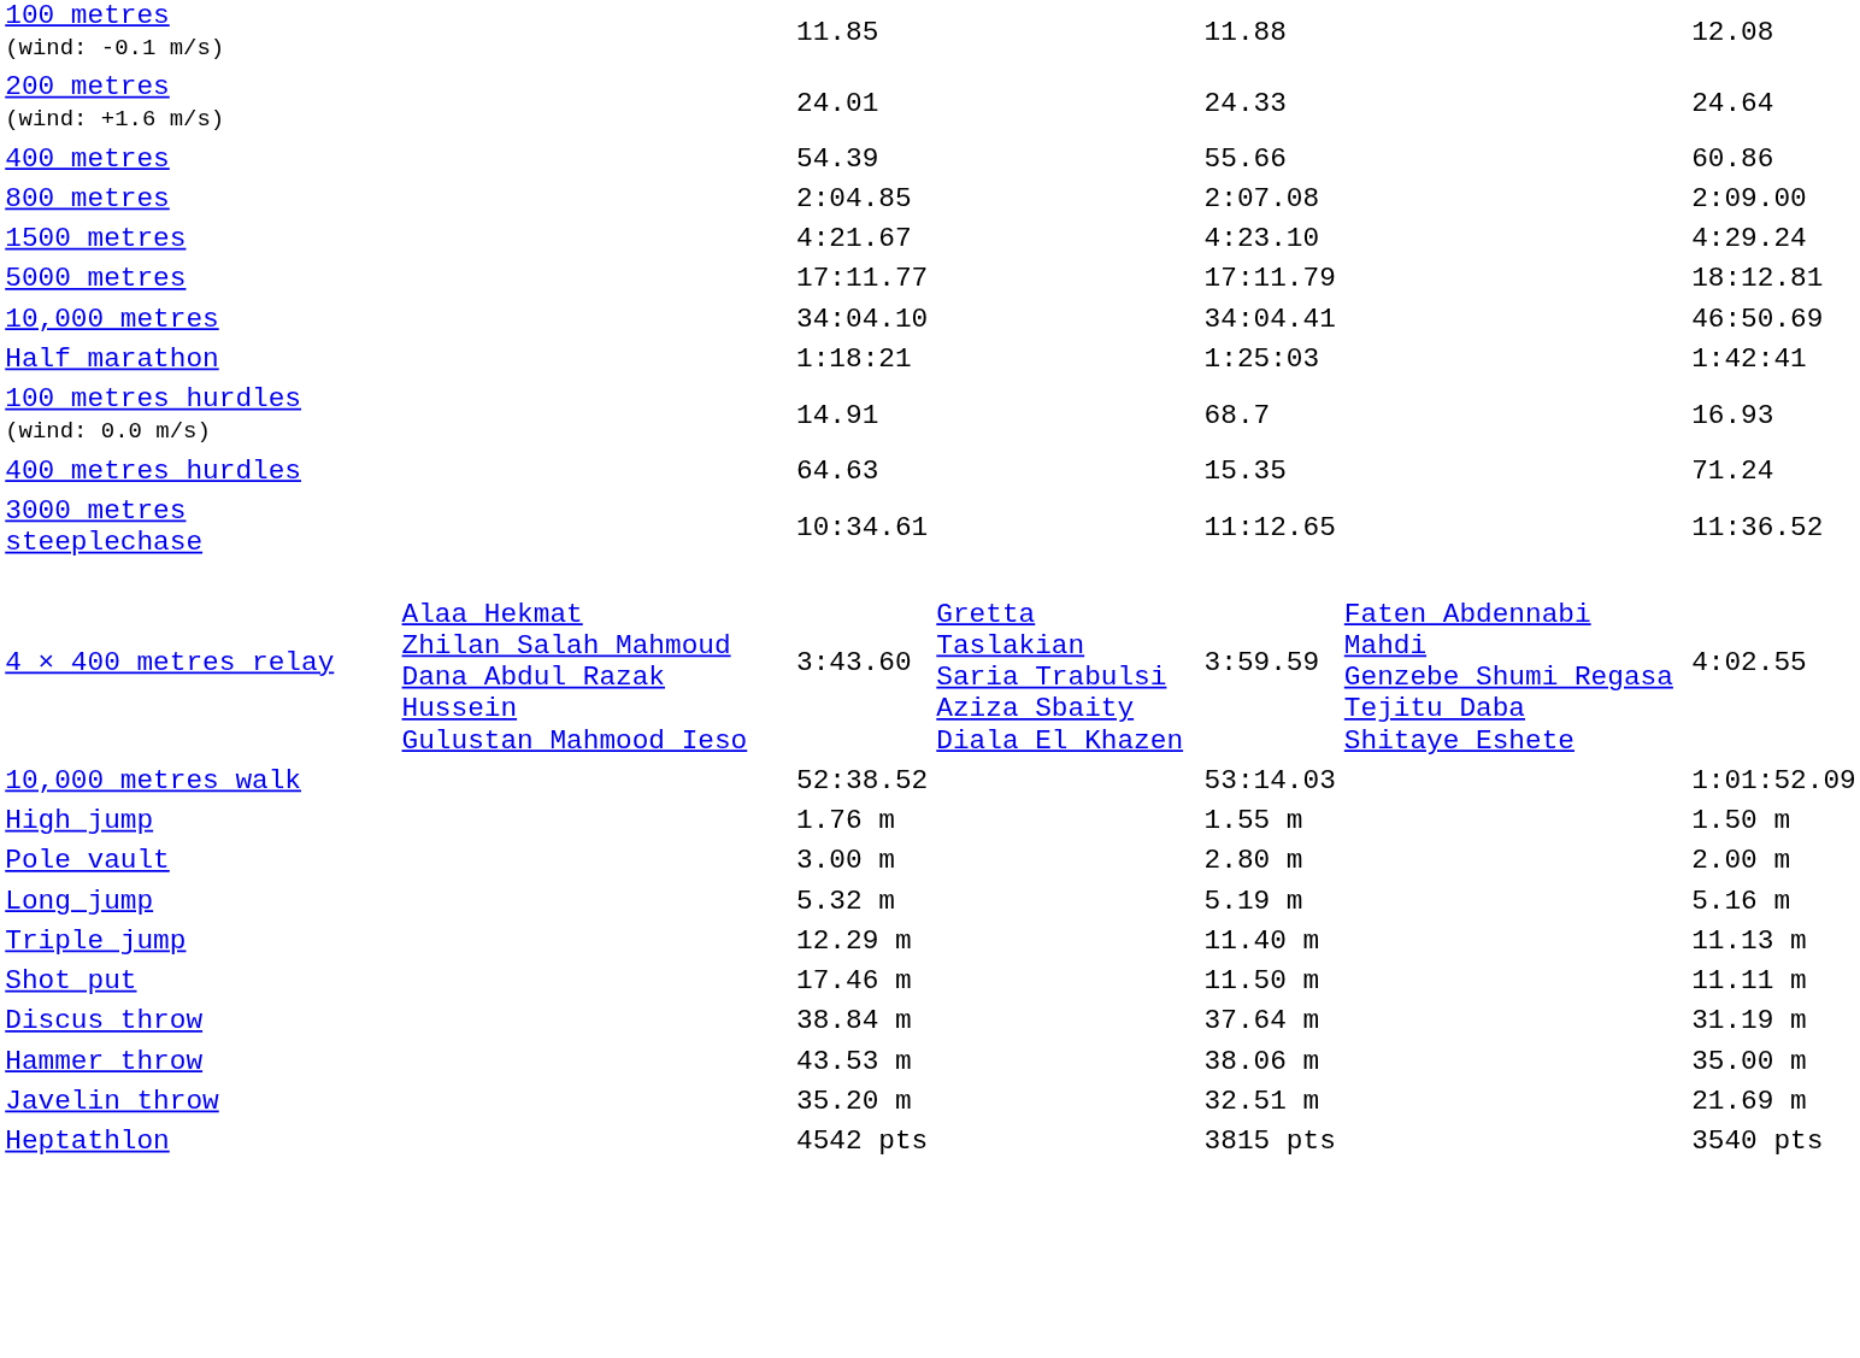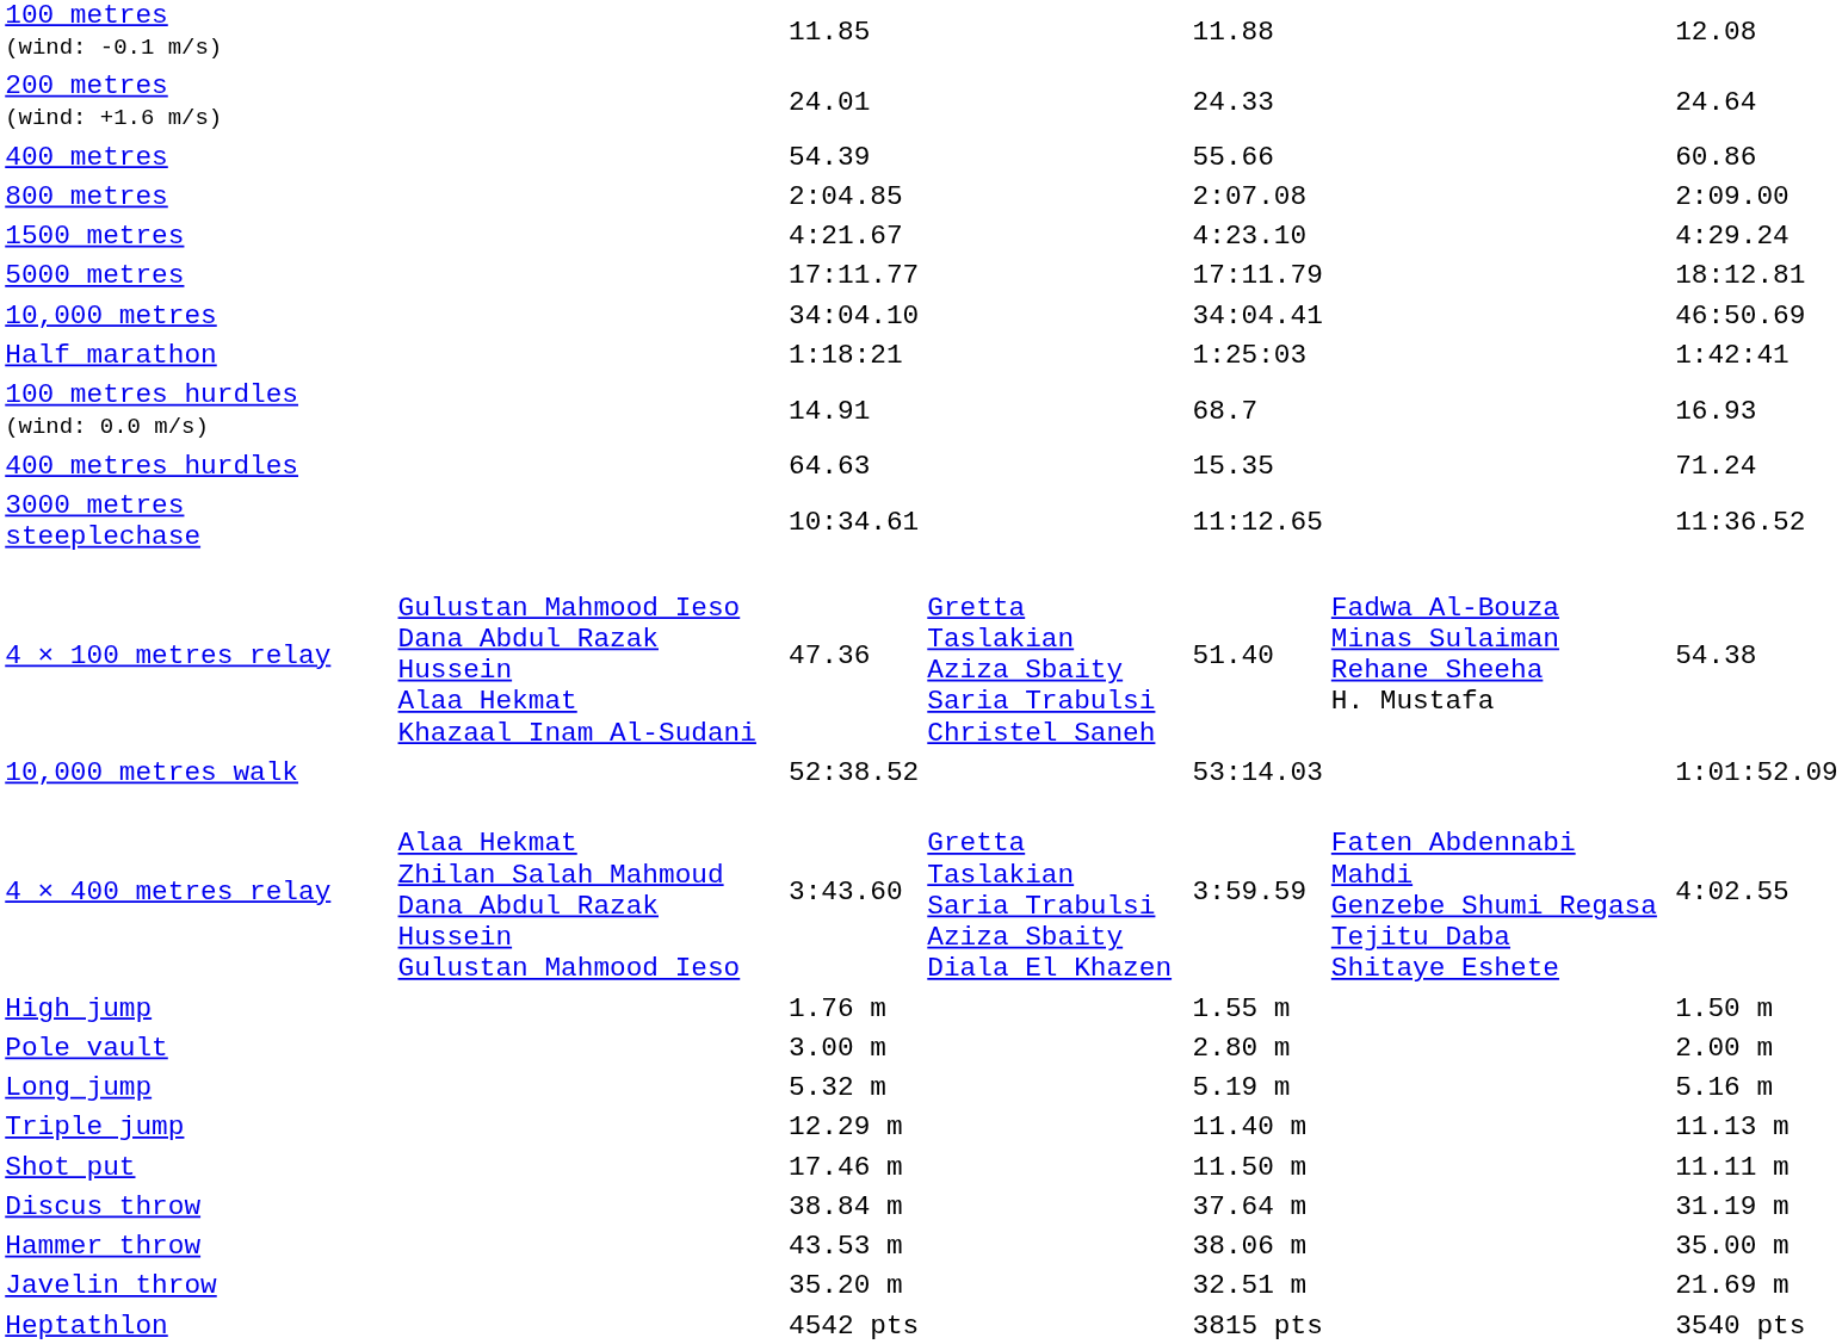 <table>
 <tr>
 <td align=left><a href='#'>100 metres</a><br><small>(wind: -0.1 m/s)</small></td>
 <td></td>
 <td>11.85 </td>
 <td></td>
 <td>11.88 </td>
 <td></td>
 <td>12.08</td>
 </tr>
 <tr>
 <td align=left><a href='#'>200 metres</a><br><small>(wind: +1.6 m/s)</small></td>
 <td></td>
 <td>24.01</td>
 <td></td>
 <td>24.33</td>
 <td></td>
 <td>24.64</td>
 </tr>
 <tr>
 <td align=left><a href='#'>400 metres</a></td>
 <td></td>
 <td>54.39</td>
 <td></td>
 <td>55.66</td>
 <td></td>
 <td>60.86</td>
 </tr>
 <tr>
 <td align=left><a href='#'>800 metres</a></td>
 <td></td>
 <td>2:04.85</td>
 <td></td>
 <td>2:07.08</td>
 <td></td>
 <td>2:09.00</td>
 </tr>
 <tr>
 <td align=left><a href='#'>1500 metres</a></td>
 <td></td>
 <td>4:21.67</td>
 <td></td>
 <td>4:23.10</td>
 <td></td>
 <td>4:29.24</td>
 </tr>
 <tr>
 <td align=left><a href='#'>5000 metres</a></td>
 <td></td>
 <td>17:11.77</td>
 <td></td>
 <td>17:11.79</td>
 <td></td>
 <td>18:12.81</td>
 </tr>
 <tr>
 <td align=left><a href='#'>10,000 metres</a></td>
 <td></td>
 <td>34:04.10</td>
 <td></td>
 <td>34:04.41</td>
 <td></td>
 <td>46:50.69</td>
 </tr>
 <tr>
 <td align=left><a href='#'>Half marathon</a></td>
 <td></td>
 <td>1:18:21</td>
 <td></td>
 <td>1:25:03</td>
 <td></td>
 <td>1:42:41</td>
 </tr>
 <tr>
 <td align=left><a href='#'>100 metres hurdles</a><br><small>(wind: 0.0 m/s)</small></td>
 <td></td>
 <td>14.91</td>
 <td></td>
 <td>68.7</td>
 <td></td>
 <td>16.93</td>
 </tr>
 <tr>
 <td align=left><a href='#'>400 metres hurdles</a></td>
 <td></td>
 <td>64.63</td>
 <td></td>
 <td>15.35 </td>
 <td></td>
 <td>71.24</td>
 </tr>
 <tr>
 <td align=left><a href='#'>3000 metres steeplechase</a></td>
 <td></td>
 <td>10:34.61 </td>
 <td></td>
 <td>11:12.65</td>
 <td></td>
 <td>11:36.52</td>
 </tr>
 <tr>
-<td align=left><a href='#'>4 × 400 metres relay</a></td>
-<td valign="top"><br><a href='#'>Alaa Hekmat</a><br><a href='#'>Zhilan Salah Mahmoud</a><br><a href='#'>Dana Abdul Razak Hussein</a><br><a href='#'>Gulustan Mahmood Ieso</a></td>
-<td>3:43.60 </td>
-<td valign="top"><br><a href='#'>Gretta Taslakian</a><br><a href='#'>Saria Trabulsi</a><br><a href='#'>Aziza Sbaity</a><br><a href='#'>Diala El Khazen</a></td>
-<td>3:59.59</td>
-<td valign="top"><br><a href='#'>Faten Abdennabi Mahdi</a><br><a href='#'>Genzebe Shumi Regasa</a><br><a href='#'>Tejitu Daba</a><br><a href='#'>Shitaye Eshete</a></td>
-<td>4:02.55 </td>
+<td align=left><a href='#'>4 × 100 metres relay</a></td>
+<td valign="top"><br><a href='#'>Gulustan Mahmood Ieso</a><br><a href='#'>Dana Abdul Razak Hussein</a><br><a href='#'>Alaa Hekmat</a><br><a href='#'>Khazaal Inam Al-Sudani</a></td>
+<td>47.36</td>
+<td valign="top"><br><a href='#'>Gretta Taslakian</a><br><a href='#'>Aziza Sbaity</a><br><a href='#'>Saria Trabulsi</a><br><a href='#'>Christel Saneh</a></td>
+<td>51.40</td>
+<td valign="top"><br><a href='#'>Fadwa Al-Bouza</a><br><a href='#'>Minas Sulaiman</a><br><a href='#'>Rehane Sheeha</a><br>H. Mustafa</td>
+<td>54.38</td>
 </tr>
 <tr>
 <td align=left><a href='#'>10,000 metres walk</a></td>
 <td></td>
 <td>52:38.52</td>
 <td></td>
 <td>53:14.03</td>
 <td></td>
 <td>1:01:52.09</td>
+</tr>
+<tr>
+<td align=left><a href='#'>4 × 400 metres relay</a></td>
+<td valign="top"><br><a href='#'>Alaa Hekmat</a><br><a href='#'>Zhilan Salah Mahmoud</a><br><a href='#'>Dana Abdul Razak Hussein</a><br><a href='#'>Gulustan Mahmood Ieso</a></td>
+<td>3:43.60 </td>
+<td valign="top"><br><a href='#'>Gretta Taslakian</a><br><a href='#'>Saria Trabulsi</a><br><a href='#'>Aziza Sbaity</a><br><a href='#'>Diala El Khazen</a></td>
+<td>3:59.59</td>
+<td valign="top"><br><a href='#'>Faten Abdennabi Mahdi</a><br><a href='#'>Genzebe Shumi Regasa</a><br><a href='#'>Tejitu Daba</a><br><a href='#'>Shitaye Eshete</a></td>
+<td>4:02.55 </td>
 </tr>
 <tr>
 <td align=left><a href='#'>High jump</a></td>
 <td></td>
 <td>1.76 m </td>
 <td></td>
 <td>1.55 m</td>
 <td></td>
 <td>1.50 m</td>
 </tr>
 <tr>
 <td align=left><a href='#'>Pole vault</a></td>
 <td></td>
 <td>3.00 m </td>
 <td></td>
 <td>2.80 m</td>
 <td></td>
 <td>2.00	m</td>
 </tr>
 <tr>
 <td align=left><a href='#'>Long jump</a></td>
 <td></td>
 <td>5.32 m</td>
 <td></td>
 <td>5.19 m</td>
 <td></td>
 <td>5.16 m</td>
 </tr>
 <tr>
 <td align=left><a href='#'>Triple jump</a></td>
 <td></td>
 <td>12.29 m</td>
 <td></td>
 <td>11.40 m</td>
 <td></td>
 <td>11.13 m</td>
 </tr>
 <tr>
 <td align=left><a href='#'>Shot put</a></td>
 <td></td>
 <td>17.46 m</td>
 <td></td>
 <td>11.50 m</td>
 <td></td>
 <td>11.11 m</td>
 </tr>
 <tr>
 <td align=left><a href='#'>Discus throw</a></td>
 <td></td>
 <td>38.84 m</td>
 <td></td>
 <td>37.64 m</td>
 <td></td>
 <td>31.19 m</td>
 </tr>
 <tr>
 <td align=left><a href='#'>Hammer throw</a></td>
 <td></td>
 <td>43.53 m </td>
 <td></td>
 <td>38.06 m </td>
 <td></td>
 <td>35.00 m</td>
 </tr>
 <tr>
 <td align=left><a href='#'>Javelin throw</a></td>
 <td></td>
 <td>35.20 m</td>
 <td></td>
 <td>32.51 m</td>
 <td></td>
 <td>21.69 m</td>
 </tr>
 <tr>
 <td align=left><a href='#'>Heptathlon</a></td>
 <td></td>
 <td>4542 pts</td>
 <td></td>
 <td>3815 pts</td>
 <td></td>
 <td>3540 pts</td>
 </tr>
 </table>
